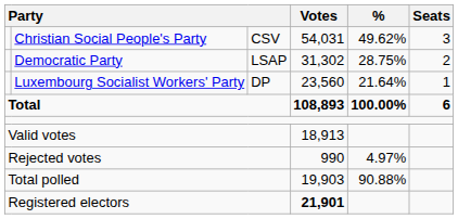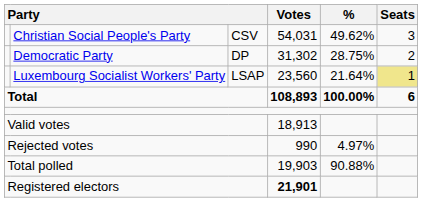 <table class="wikitable" border="1" style="text-align:right;">
 <tr>
 <th style="text-align:left;" valign=bottom colspan=3>Party</th>
 <th align=center valign=bottom width="50">Votes</th>
 <th align=center valign=bottom width="50">%</th>
 <th align=center>Seats</th>
 </tr>
 <tr>
 <td></td>
 <td align=left><a href='#'>Christian Social People's Party</a></td>
 <td align=left>CSV</td>
 <td>54,031</td>
 <td>49.62%</td>
 <td>3</td>
 </tr>
 <tr>
 <td></td>
 <td align=left><a href='#'>Democratic Party</a></td>
-<td align=left>LSAP</td>
+<td align=left>DP</td>
 <td>31,302</td>
 <td>28.75%</td>
 <td>2</td>
 </tr>
 <tr>
 <td></td>
 <td align=left><a href='#'>Luxembourg Socialist Workers' Party</a></td>
-<td align=left>DP</td>
+<td align=left>LSAP</td>
 <td>23,560</td>
 <td>21.64%</td>
-<td>1</td>
+<td style="background: khaki;">1</td>
 </tr>
 <tr style="font-weight:bold">
 <td align=left colspan=3>Total</td>
 <td>108,893</td>
 <td>100.00%</td>
 <td>6</td>
 </tr>
 <tr>
 <td colspan=6 height="2"></td>
 </tr>
 <tr>
 <td align=left colspan=3>Valid votes</td>
 <td>18,913</td>
 <td></td>
 <td></td>
 </tr>
 <tr>
 <td align=left colspan=3>Rejected votes</td>
 <td>990</td>
 <td>4.97%</td>
 <td></td>
 </tr>
 <tr>
 <td align=left colspan=3>Total polled</td>
 <td>19,903</td>
 <td>90.88%</td>
 <td></td>
 </tr>
 <tr>
 <td align=left colspan=3>Registered electors</td>
 <td><strong>21,901</strong></td>
 <td></td>
 <td></td>
 </tr>
 </table>
